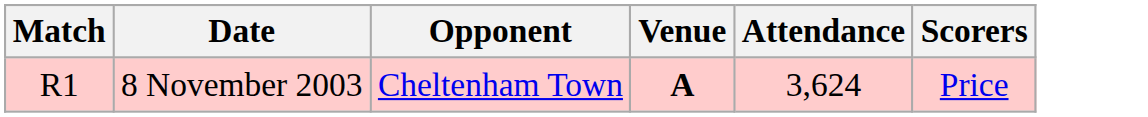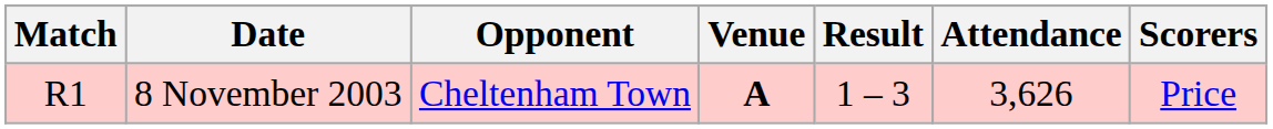 <table class="wikitable" style="font-size:100%; text-align:center">
 <tr>
 <th>Match</th>
 <th>Date</th>
 <th>Opponent</th>
 <th>Venue</th>
+<th>Result</th>
 <th>Attendance</th>
 <th>Scorers</th>
 </tr>
 <tr style="background: #FFCCCC;">
 <td>R1</td>
 <td>8 November 2003</td>
 <td><a href='#'>Cheltenham Town</a></td>
 <td><strong>A</strong></td>
-<td>3,624</td>
+<td>1 – 3</td>
+<td>3,626</td>
 <td><a href='#'>Price</a></td>
 </tr>
 </table>
